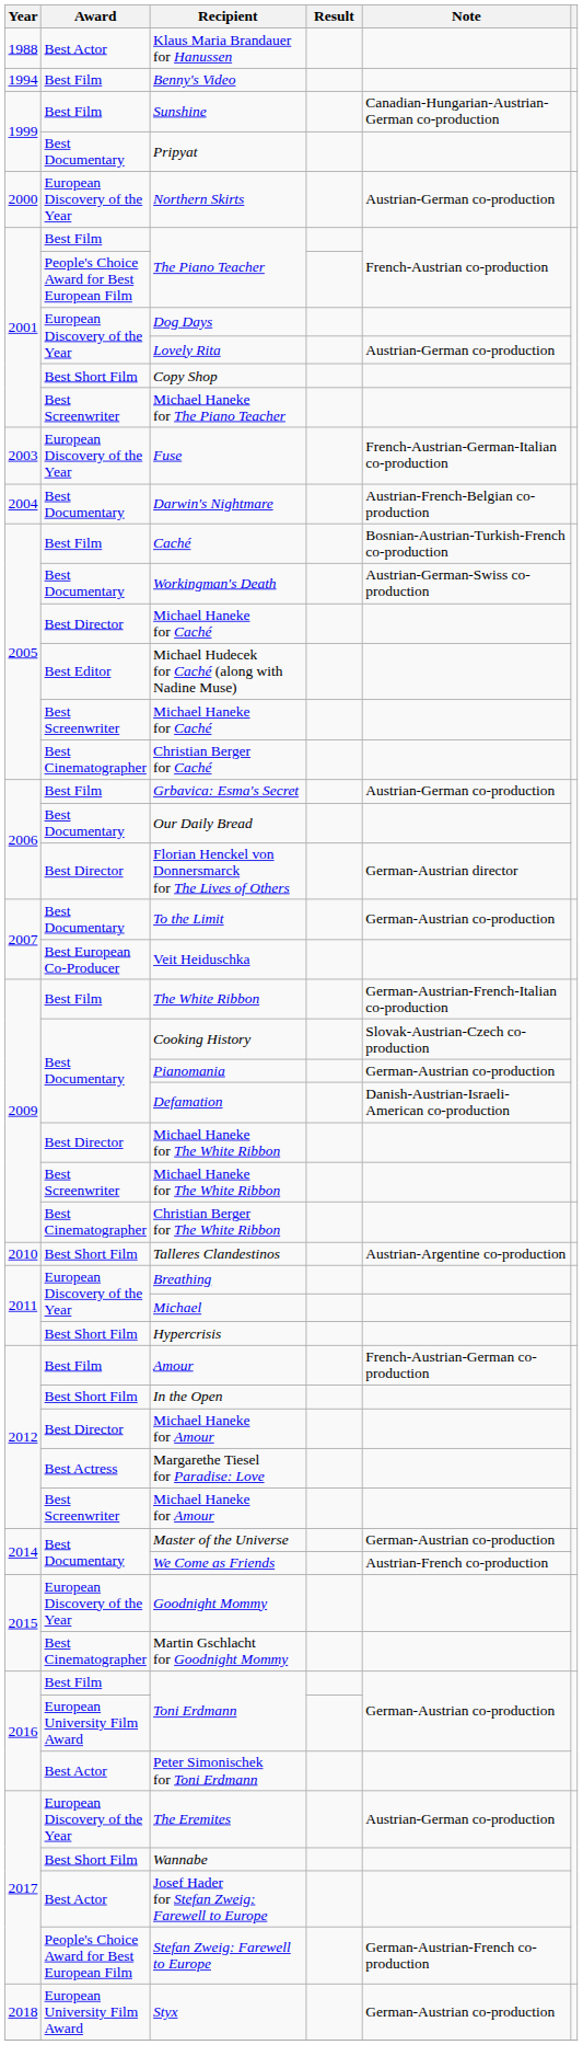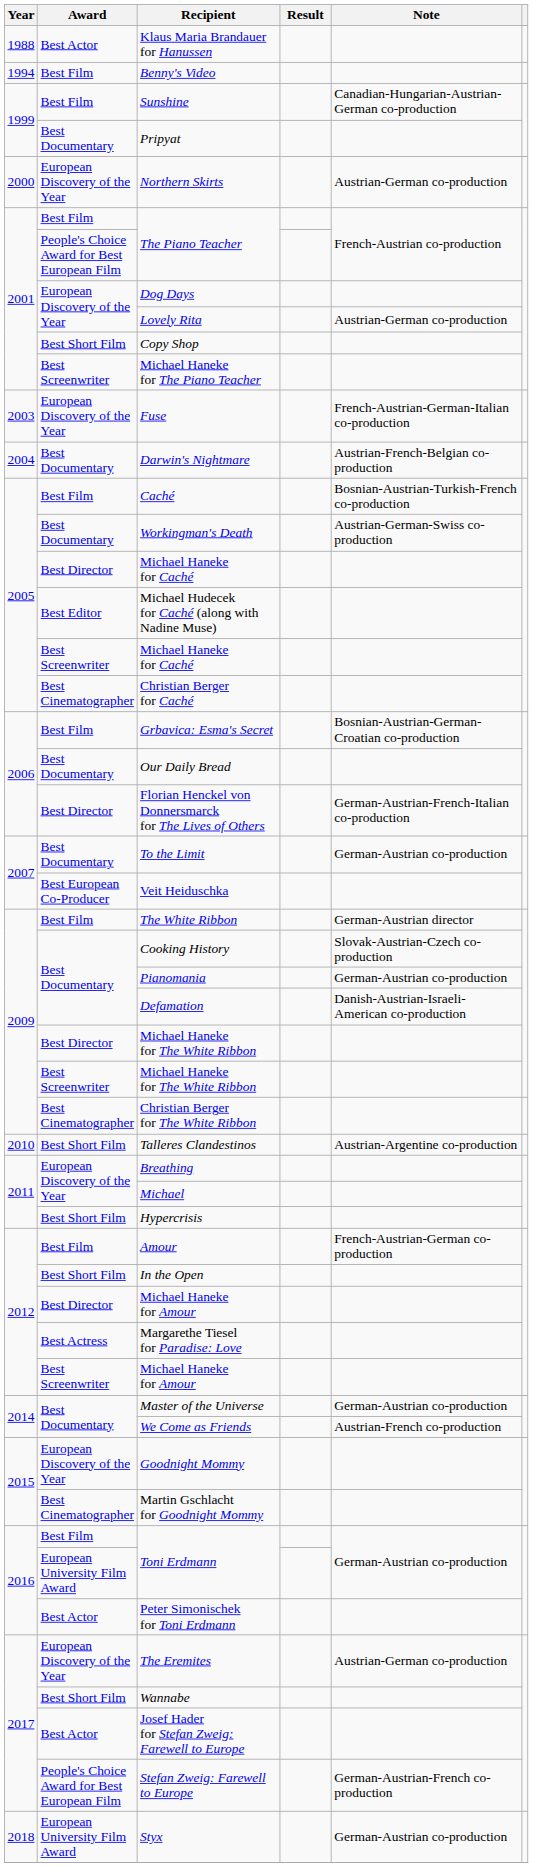 <table class="wikitable plainrowheaders" width="100%">
 <tr>
 <th width="5%">Year<br></th>
 <th width="18%">Award</th>
 <th width="28%">Recipient</th>
 <th width="10%">Result</th>
 <th width="38%">Note</th>
 <th></th>
 </tr>
 <tr>
 <td align="center"><a href='#'>1988</a><br></td>
 <td><a href='#'>Best Actor</a></td>
 <td><a href='#'>Klaus Maria Brandauer</a><br>for <em><a href='#'>Hanussen</a></em></td>
 <td></td>
 <td></td>
 <td align="center"></td>
 </tr>
 <tr>
 <td align="center"><a href='#'>1994</a><br></td>
 <td><a href='#'>Best Film</a></td>
 <td><em><a href='#'>Benny's Video</a></em></td>
 <td></td>
 <td></td>
 <td align="center"></td>
 </tr>
 <tr>
 <td align="center" rowspan="2"><a href='#'>1999</a><br></td>
 <td><a href='#'>Best Film</a></td>
 <td><em><a href='#'>Sunshine</a></em></td>
 <td></td>
 <td>Canadian-Hungarian-Austrian-German co-production</td>
 <td align="center" rowspan="2"></td>
 </tr>
 <tr>
 <td><a href='#'>Best Documentary</a></td>
 <td><em>Pripyat</em></td>
 <td></td>
 <td></td>
 </tr>
 <tr>
 <td align="center"><a href='#'>2000</a><br></td>
 <td><a href='#'>European Discovery of the Year</a></td>
 <td><em><a href='#'>Northern Skirts</a></em></td>
 <td></td>
 <td>Austrian-German co-production</td>
 <td align="center"></td>
 </tr>
 <tr>
 <td align="center" rowspan="6"><a href='#'>2001</a><br></td>
 <td><a href='#'>Best Film</a></td>
 <td rowspan="2"><em><a href='#'>The Piano Teacher</a></em></td>
 <td></td>
 <td rowspan="2">French-Austrian co-production</td>
 <td align="center" rowspan="6"></td>
 </tr>
 <tr>
 <td><a href='#'>People's Choice Award for Best European Film</a></td>
 <td></td>
 </tr>
 <tr>
 <td rowspan="2"><a href='#'>European Discovery of the Year</a></td>
 <td><em><a href='#'>Dog Days</a></em></td>
 <td></td>
 <td></td>
 </tr>
 <tr>
 <td><em><a href='#'>Lovely Rita</a></em></td>
 <td></td>
 <td>Austrian-German co-production</td>
 </tr>
 <tr>
 <td><a href='#'>Best Short Film</a></td>
 <td><em>Copy Shop</em></td>
 <td></td>
 <td></td>
 </tr>
 <tr>
 <td><a href='#'>Best Screenwriter</a></td>
 <td><a href='#'>Michael Haneke</a><br>for <em><a href='#'>The Piano Teacher</a></em></td>
 <td></td>
 <td></td>
 </tr>
 <tr>
 <td align="center"><a href='#'>2003</a><br></td>
 <td><a href='#'>European Discovery of the Year</a></td>
 <td><em><a href='#'>Fuse</a></em></td>
 <td></td>
 <td>French-Austrian-German-Italian co-production</td>
 <td align="center"></td>
 </tr>
 <tr>
 <td align="center"><a href='#'>2004</a><br></td>
 <td><a href='#'>Best Documentary</a></td>
 <td><em><a href='#'>Darwin's Nightmare</a></em></td>
 <td></td>
 <td>Austrian-French-Belgian co-production</td>
 <td align="center"></td>
 </tr>
 <tr>
 <td align="center" rowspan="6"><a href='#'>2005</a><br></td>
 <td><a href='#'>Best Film</a></td>
 <td><em><a href='#'>Caché</a></em></td>
 <td></td>
 <td>Bosnian-Austrian-Turkish-French co-production</td>
 <td align="center" rowspan="6"></td>
 </tr>
 <tr>
 <td><a href='#'>Best Documentary</a></td>
 <td><em><a href='#'>Workingman's Death</a></em></td>
 <td></td>
 <td>Austrian-German-Swiss co-production</td>
 </tr>
 <tr>
 <td><a href='#'>Best Director</a></td>
 <td><a href='#'>Michael Haneke</a><br>for <em><a href='#'>Caché</a></em></td>
 <td></td>
 <td></td>
 </tr>
 <tr>
 <td><a href='#'>Best Editor</a></td>
 <td>Michael Hudecek<br>for <em><a href='#'>Caché</a></em> (along with Nadine Muse)</td>
 <td></td>
 <td></td>
 </tr>
 <tr>
 <td><a href='#'>Best Screenwriter</a></td>
 <td><a href='#'>Michael Haneke</a><br>for <em><a href='#'>Caché</a></em></td>
 <td></td>
 <td></td>
 </tr>
 <tr>
 <td><a href='#'>Best Cinematographer</a></td>
 <td><a href='#'>Christian Berger</a><br>for <em><a href='#'>Caché</a></em></td>
 <td></td>
 <td></td>
 </tr>
 <tr>
 <td align="center" rowspan="3"><a href='#'>2006</a><br></td>
 <td><a href='#'>Best Film</a></td>
 <td><em><a href='#'>Grbavica: Esma's Secret</a></em></td>
 <td></td>
-<td>Austrian-German co-production</td>
+<td>Bosnian-Austrian-German-Croatian co-production</td>
 <td align="center" rowspan="3"></td>
 </tr>
 <tr>
 <td><a href='#'>Best Documentary</a></td>
 <td><em>Our Daily Bread</em></td>
 <td></td>
 <td></td>
 </tr>
 <tr>
 <td><a href='#'>Best Director</a></td>
 <td><a href='#'>Florian Henckel von Donnersmarck</a><br>for <em><a href='#'>The Lives of Others</a></em></td>
 <td></td>
-<td>German-Austrian director</td>
+<td>German-Austrian-French-Italian co-production</td>
 </tr>
 <tr>
 <td align="center" rowspan="2"><a href='#'>2007</a><br></td>
 <td><a href='#'>Best Documentary</a></td>
 <td><em><a href='#'>To the Limit</a></em></td>
 <td></td>
 <td>German-Austrian co-production</td>
 <td align="center" rowspan="2"></td>
 </tr>
 <tr>
 <td><a href='#'>Best European Co-Producer</a></td>
 <td><a href='#'>Veit Heiduschka</a></td>
 <td></td>
 <td></td>
 </tr>
 <tr>
 <td align="center" rowspan="7"><a href='#'>2009</a><br></td>
 <td><a href='#'>Best Film</a></td>
 <td><em><a href='#'>The White Ribbon</a></em></td>
 <td></td>
-<td>German-Austrian-French-Italian co-production</td>
+<td>German-Austrian director</td>
 <td align="center" rowspan="6"></td>
 </tr>
 <tr>
 <td rowspan="3"><a href='#'>Best Documentary</a></td>
 <td><em>Cooking History</em></td>
 <td></td>
 <td>Slovak-Austrian-Czech co-production</td>
 </tr>
 <tr>
 <td><em><a href='#'>Pianomania</a></em></td>
 <td></td>
 <td>German-Austrian co-production</td>
 </tr>
 <tr>
 <td><em><a href='#'>Defamation</a></em></td>
 <td></td>
 <td>Danish-Austrian-Israeli-American co-production</td>
 </tr>
 <tr>
 <td><a href='#'>Best Director</a></td>
 <td><a href='#'>Michael Haneke</a><br>for <em><a href='#'>The White Ribbon</a></em></td>
 <td></td>
 <td></td>
 </tr>
 <tr>
 <td><a href='#'>Best Screenwriter</a></td>
 <td><a href='#'>Michael Haneke</a><br>for <em><a href='#'>The White Ribbon</a></em></td>
 <td></td>
 <td></td>
 </tr>
 <tr>
 <td><a href='#'>Best Cinematographer</a></td>
 <td><a href='#'>Christian Berger</a><br>for <em><a href='#'>The White Ribbon</a></em></td>
 <td></td>
 <td></td>
 </tr>
 <tr>
 <td align="center"><a href='#'>2010</a><br></td>
 <td><a href='#'>Best Short Film</a></td>
 <td><em>Talleres Clandestinos</em></td>
 <td></td>
 <td>Austrian-Argentine co-production</td>
 <td align="center"></td>
 </tr>
 <tr>
 <td align="center" rowspan="3"><a href='#'>2011</a><br></td>
 <td rowspan="2"><a href='#'>European Discovery of the Year</a></td>
 <td><em><a href='#'>Breathing</a></em></td>
 <td></td>
 <td></td>
 <td align="center" rowspan="3"></td>
 </tr>
 <tr>
 <td><em><a href='#'>Michael</a></em></td>
 <td></td>
 <td></td>
 </tr>
 <tr>
 <td><a href='#'>Best Short Film</a></td>
 <td><em>Hypercrisis</em></td>
 <td></td>
 <td></td>
 </tr>
 <tr>
 <td align="center" rowspan="5"><a href='#'>2012</a><br></td>
 <td><a href='#'>Best Film</a></td>
 <td><em><a href='#'>Amour</a></em></td>
 <td></td>
 <td>French-Austrian-German co-production</td>
 <td align="center" rowspan="5"></td>
 </tr>
 <tr>
 <td><a href='#'>Best Short Film</a></td>
 <td><em>In the Open</em></td>
 <td></td>
 <td></td>
 </tr>
 <tr>
 <td><a href='#'>Best Director</a></td>
 <td><a href='#'>Michael Haneke</a><br>for <em><a href='#'>Amour</a></em></td>
 <td></td>
 <td></td>
 </tr>
 <tr>
 <td><a href='#'>Best Actress</a></td>
 <td>Margarethe Tiesel<br>for <em><a href='#'>Paradise: Love</a></em></td>
 <td></td>
 <td></td>
 </tr>
 <tr>
 <td><a href='#'>Best Screenwriter</a></td>
 <td><a href='#'>Michael Haneke</a><br>for <em><a href='#'>Amour</a></em></td>
 <td></td>
 <td></td>
 </tr>
 <tr>
 <td align="center" rowspan="2"><a href='#'>2014</a><br></td>
 <td rowspan="2"><a href='#'>Best Documentary</a></td>
 <td><em>Master of the Universe</em></td>
 <td></td>
 <td>German-Austrian co-production</td>
 <td align="center" rowspan="2"></td>
 </tr>
 <tr>
 <td><em><a href='#'>We Come as Friends</a></em></td>
 <td></td>
 <td>Austrian-French co-production</td>
 </tr>
 <tr>
 <td align="center" rowspan="2"><a href='#'>2015</a><br></td>
 <td><a href='#'>European Discovery of the Year</a></td>
 <td><em><a href='#'>Goodnight Mommy</a></em></td>
 <td></td>
 <td></td>
 <td align="center" rowspan="2"></td>
 </tr>
 <tr>
 <td><a href='#'>Best Cinematographer</a></td>
 <td>Martin Gschlacht<br>for <em><a href='#'>Goodnight Mommy</a></em></td>
 <td></td>
 <td></td>
 </tr>
 <tr>
 <td align="center" rowspan="3"><a href='#'>2016</a><br></td>
 <td><a href='#'>Best Film</a></td>
 <td rowspan="2"><em><a href='#'>Toni Erdmann</a></em></td>
 <td></td>
 <td rowspan="2">German-Austrian co-production</td>
 <td align="center" rowspan="3"></td>
 </tr>
 <tr>
 <td><a href='#'>European University Film Award</a></td>
 <td></td>
 </tr>
 <tr>
 <td><a href='#'>Best Actor</a></td>
 <td><a href='#'>Peter Simonischek</a><br>for <em><a href='#'>Toni Erdmann</a></em></td>
 <td></td>
 <td></td>
 </tr>
 <tr>
 <td align="center" rowspan="4"><a href='#'>2017</a><br></td>
 <td><a href='#'>European Discovery of the Year</a></td>
 <td><em><a href='#'>The Eremites</a></em></td>
 <td></td>
 <td>Austrian-German co-production</td>
 <td align="center" rowspan="4"></td>
 </tr>
 <tr>
 <td><a href='#'>Best Short Film</a></td>
 <td><em>Wannabe</em></td>
 <td></td>
 <td></td>
 </tr>
 <tr>
 <td><a href='#'>Best Actor</a></td>
 <td><a href='#'>Josef Hader</a><br>for <em><a href='#'>Stefan Zweig: Farewell to Europe</a></em></td>
 <td></td>
 <td></td>
 </tr>
 <tr>
 <td><a href='#'>People's Choice Award for Best European Film</a></td>
 <td><em><a href='#'>Stefan Zweig: Farewell to Europe</a></em></td>
 <td></td>
 <td>German-Austrian-French co-production</td>
 </tr>
 <tr>
 <td align="center"><a href='#'>2018</a><br></td>
 <td><a href='#'>European University Film Award</a></td>
 <td><em><a href='#'>Styx</a></em></td>
 <td></td>
 <td>German-Austrian co-production</td>
 <td align="center"></td>
 </tr>
 <tr>
 </tr>
 </table>
